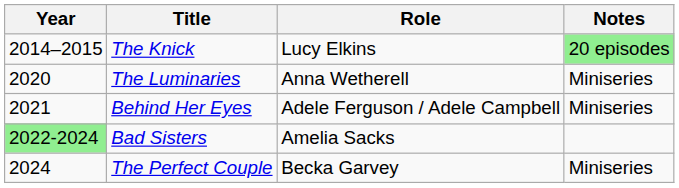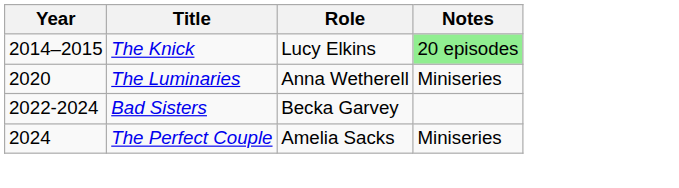 <table class="wikitable sortable">
 <tr>
 <th>Year</th>
 <th>Title</th>
 <th>Role</th>
 <th>Notes</th>
 </tr>
 <tr>
 <td>2014–2015</td>
 <td><em><a href='#'>The Knick</a></em></td>
 <td>Lucy Elkins</td>
 <td style="background: lightgreen;">20 episodes</td>
 </tr>
 <tr>
 <td>2020</td>
 <td><em><a href='#'>The Luminaries</a></em></td>
 <td>Anna Wetherell</td>
 <td>Miniseries</td>
 </tr>
 <tr>
-<td>2021</td>
-<td><em><a href='#'>Behind Her Eyes</a></em></td>
-<td>Adele Ferguson / Adele Campbell</td>
-<td>Miniseries</td>
-</tr>
-<tr>
-<td style="background: lightgreen;">2022-2024</td>
+<td>2022-2024</td>
 <td><em><a href='#'>Bad Sisters</a></em></td>
-<td>Amelia Sacks</td>
+<td>Becka Garvey</td>
 <td></td>
 </tr>
 <tr>
 <td>2024</td>
 <td><em><a href='#'>The Perfect Couple</a></em></td>
-<td>Becka Garvey</td>
+<td>Amelia Sacks</td>
 <td>Miniseries</td>
 </tr>
 </table>
